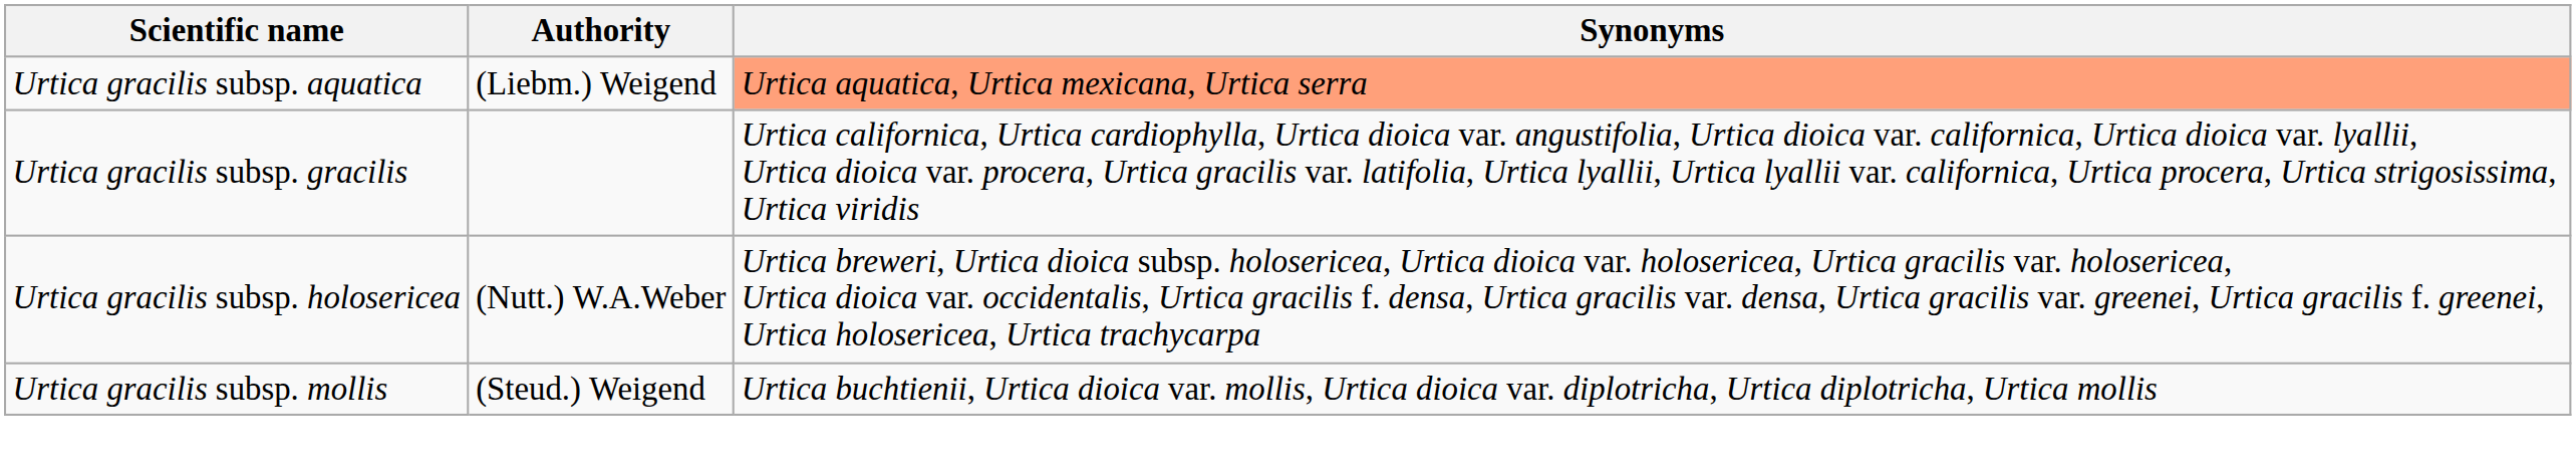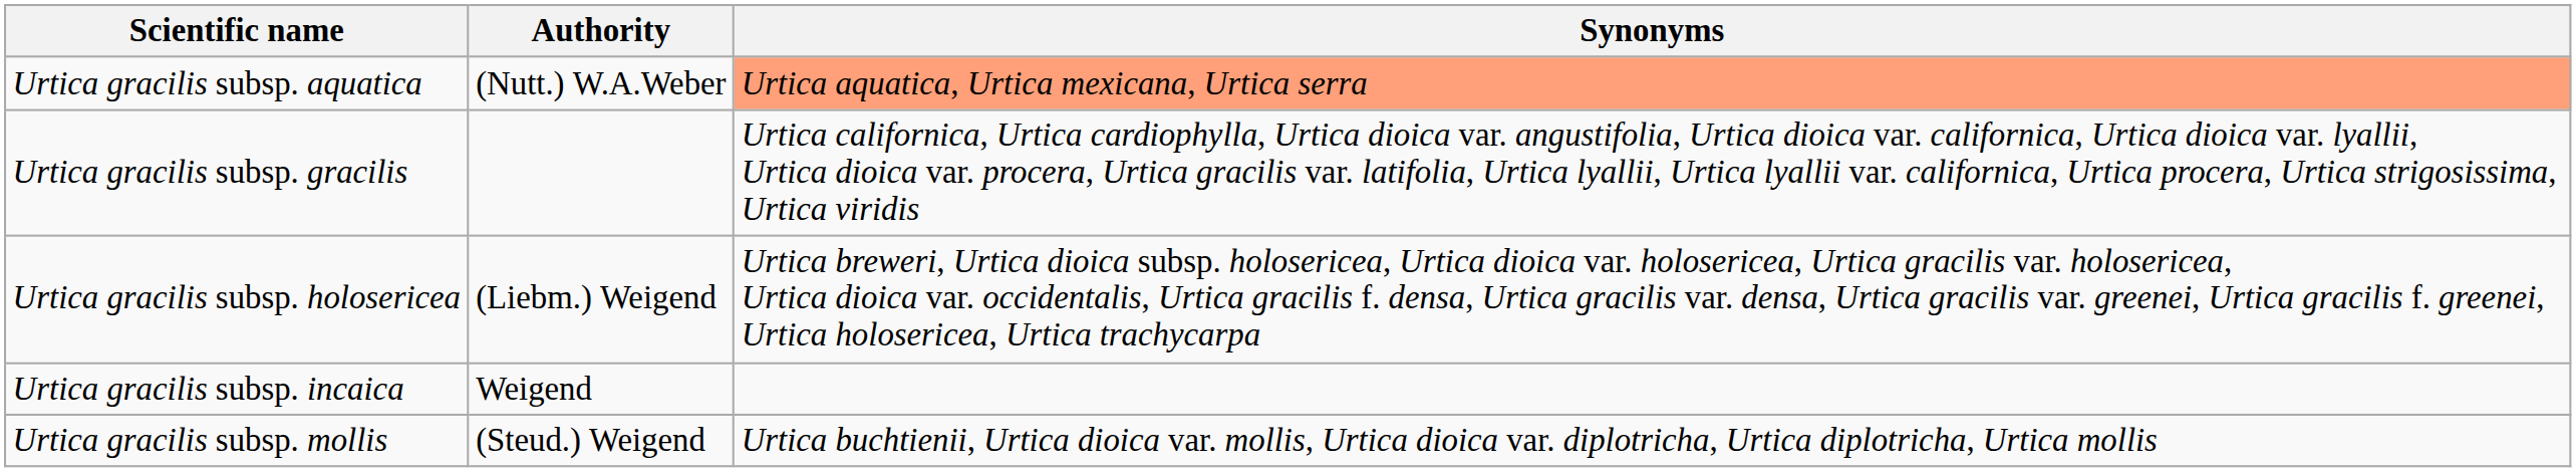 <table class="wikitable sortable mw-collapsible">
 <tr>
 <th>Scientific name</th>
 <th>Authority</th>
 <th>Synonyms</th>
 </tr>
 <tr>
 <td><em>Urtica gracilis</em> subsp. <em>aquatica</em></td>
-<td>(Liebm.) Weigend</td>
+<td>(Nutt.) W.A.Weber</td>
 <td style="background: lightsalmon;"><em>Urtica aquatica</em>, <em>Urtica mexicana</em>, <em>Urtica serra</em></td>
 </tr>
 <tr>
 <td><em>Urtica gracilis</em> subsp. <em>gracilis</em></td>
 <td></td>
 <td><em>Urtica californica</em>, <em>Urtica cardiophylla</em>, <em>Urtica dioica</em> var. <em>angustifolia</em>, <em>Urtica dioica</em> var. <em>californica</em>, <em>Urtica dioica</em> var. <em>lyallii</em>, <em>Urtica dioica</em> var. <em>procera</em>, <em>Urtica gracilis</em> var. <em>latifolia</em>, <em>Urtica lyallii</em>, <em>Urtica lyallii</em> var. <em>californica</em>, <em>Urtica procera</em>, <em>Urtica strigosissima</em>, <em>Urtica viridis</em></td>
 </tr>
 <tr>
 <td><em>Urtica gracilis</em> subsp. <em>holosericea</em></td>
-<td>(Nutt.) W.A.Weber</td>
+<td>(Liebm.) Weigend</td>
 <td><em>Urtica breweri</em>, <em>Urtica dioica</em> subsp. <em>holosericea</em>, <em>Urtica dioica</em> var. <em>holosericea</em>, <em>Urtica gracilis</em> var. <em>holosericea</em>, <em>Urtica dioica</em> var. <em>occidentalis</em>, <em>Urtica gracilis</em> f. <em>densa</em>, <em>Urtica gracilis</em> var. <em>densa</em>, <em>Urtica gracilis</em> var. <em>greenei</em>, <em>Urtica gracilis</em> f. <em>greenei</em>, <em>Urtica holosericea</em>, <em>Urtica trachycarpa</em></td>
+</tr>
+<tr>
+<td><em>Urtica gracilis</em> subsp. <em>incaica</em></td>
+<td>Weigend</td>
+<td></td>
 </tr>
 <tr>
 <td><em>Urtica gracilis</em> subsp. <em>mollis</em></td>
 <td>(Steud.) Weigend</td>
 <td><em>Urtica buchtienii</em>, <em>Urtica dioica</em> var. <em>mollis</em>, <em>Urtica dioica</em> var. <em>diplotricha</em>, <em>Urtica diplotricha</em>, <em>Urtica mollis</em></td>
 </tr>
 </table>
